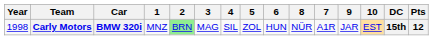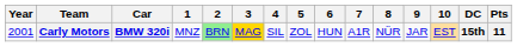 <table class="wikitable" style="text-align:center; font-size:85%">
 <tr>
 <th>Year</th>
 <th>Team</th>
 <th>Car</th>
 <th>1</th>
 <th>2</th>
 <th>3</th>
 <th>4</th>
 <th>5</th>
 <th>6</th>
+<th>7</th>
 <th>8</th>
-<th>7</th>
 <th>9</th>
 <th>10</th>
 <th>DC</th>
 <th>Pts</th>
 </tr>
 <tr>
-<td><a href='#'>1998</a></td>
+<td><a href='#'>2001</a></td>
 <th nowrap><a href='#'>Carly Motors</a></th>
 <th nowrap><a href='#'>BMW 320i</a></th>
 <td><a href='#'>MNZ</a></td>
 <td style="background: lightgreen;"><a href='#'>BRN</a></td>
-<td><a href='#'>MAG</a></td>
+<td style="background: gold;"><a href='#'>MAG</a></td>
 <td><a href='#'>SIL</a></td>
 <td><a href='#'>ZOL</a></td>
 <td><a href='#'>HUN</a></td>
+<td><a href='#'>A1R</a></td>
 <td><a href='#'>NÜR</a></td>
-<td><a href='#'>A1R</a></td>
 <td><a href='#'>JAR</a></td>
 <td style="background:#FFDF9F;"><a href='#'>EST</a><br></td>
 <th>15th</th>
-<th>12</th>
+<th>11</th>
 </tr>
 </table>
